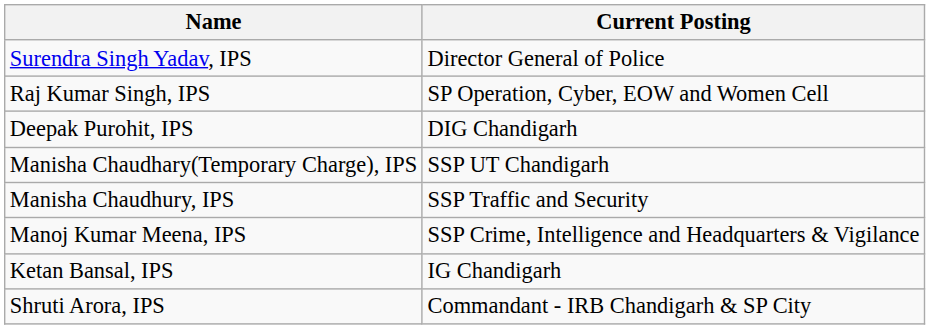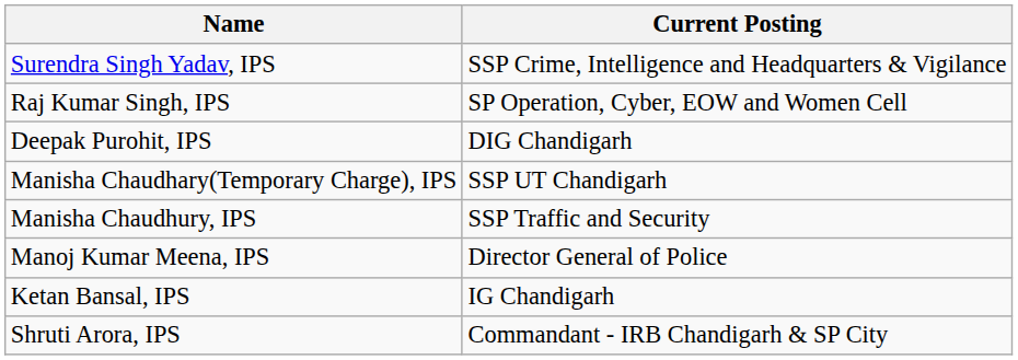 <table class="wikitable plainrowheaders sortable" style="text-align:center">
 <tr>
 <th>Name</th>
 <th class="unsortable">Current Posting</th>
 </tr>
 <tr>
 <td align=left><a href='#'>Surendra Singh Yadav</a>, IPS </td>
-<td align=left>Director General of Police</td>
+<td align=left>SSP Crime, Intelligence and Headquarters & Vigilance</td>
 </tr>
 <tr>
 <td align=left>Raj Kumar Singh, IPS</td>
 <td align=left>SP Operation, Cyber, EOW and Women Cell</td>
 </tr>
 <tr>
 <td align=left>Deepak Purohit, IPS</td>
 <td align=left>DIG Chandigarh</td>
 </tr>
 <tr>
 <td align=left>Manisha Chaudhary(Temporary Charge), IPS</td>
 <td align=left>SSP UT Chandigarh</td>
 </tr>
 <tr>
 <td align=left>Manisha Chaudhury, IPS</td>
 <td align=left>SSP Traffic and Security</td>
 </tr>
 <tr>
 <td align=left>Manoj Kumar Meena, IPS</td>
-<td align=left>SSP Crime, Intelligence and Headquarters & Vigilance</td>
+<td align=left>Director General of Police</td>
 </tr>
 <tr>
 <td align=left>Ketan Bansal, IPS</td>
 <td align=left>IG Chandigarh</td>
 </tr>
 <tr>
 <td align=left>Shruti Arora, IPS</td>
 <td align=left>Commandant - IRB Chandigarh & SP City</td>
 </tr>
 </table>
